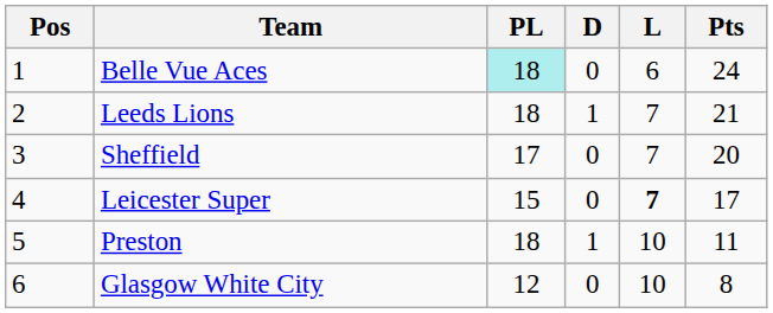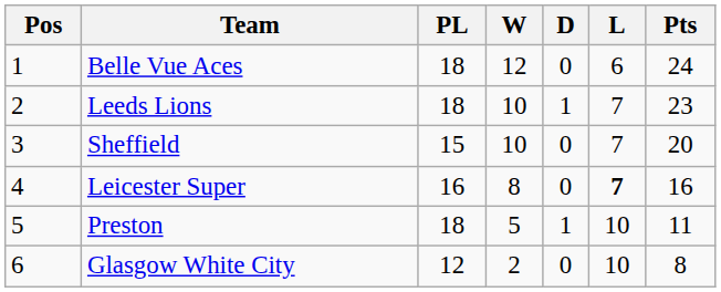 <table class=wikitable width="450">
 <tr>
 <th>Pos</th>
 <th>Team</th>
 <th>PL</th>
+<th>W</th>
 <th>D</th>
 <th>L</th>
 <th>Pts</th>
 </tr>
 <tr>
 <td>1</td>
 <td><a href='#'>Belle Vue Aces</a></td>
-<td align="center" style="background: paleturquoise;">18</td>
+<td align="center">18</td>
+<td align="center">12</td>
 <td align="center">0</td>
 <td align="center">6</td>
 <td align="center">24</td>
 </tr>
 <tr>
 <td>2</td>
 <td><a href='#'>Leeds Lions</a></td>
 <td align="center">18</td>
+<td align="center">10</td>
 <td align="center">1</td>
 <td align="center">7</td>
-<td align="center">21</td>
+<td align="center">23</td>
 </tr>
 <tr>
 <td>3</td>
 <td><a href='#'>Sheffield</a></td>
-<td align="center">17</td>
+<td align="center">15</td>
+<td align="center">10</td>
 <td align="center">0</td>
 <td align="center">7</td>
 <td align="center">20</td>
 </tr>
 <tr>
 <td>4</td>
 <td><a href='#'>Leicester Super</a></td>
-<td align="center">15</td>
+<td align="center">16</td>
+<td align="center">8</td>
 <td align="center">0</td>
 <td align="center"><strong>7</strong></td>
-<td align="center">17</td>
+<td align="center">16</td>
 </tr>
 <tr>
 <td>5</td>
 <td><a href='#'>Preston</a></td>
 <td align="center">18</td>
+<td align="center">5</td>
 <td align="center">1</td>
 <td align="center">10</td>
 <td align="center">11</td>
 </tr>
 <tr>
 <td>6</td>
 <td><a href='#'>Glasgow White City</a></td>
 <td align="center">12</td>
+<td align="center">2</td>
 <td align="center">0</td>
 <td align="center">10</td>
 <td align="center">8</td>
 </tr>
 </table>
